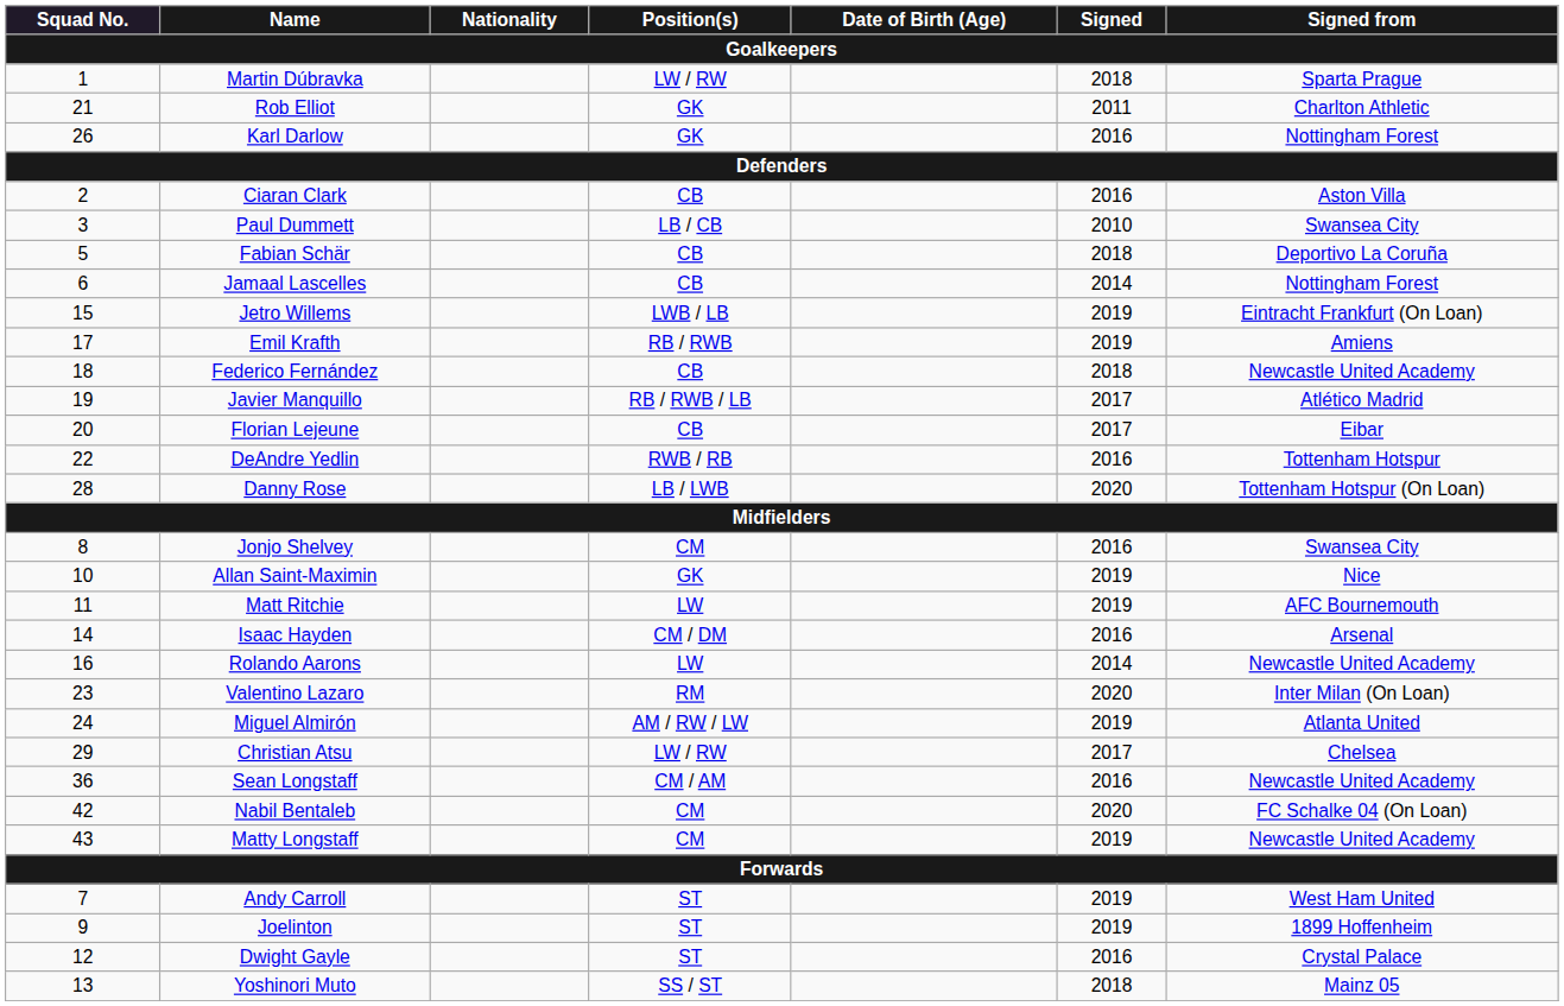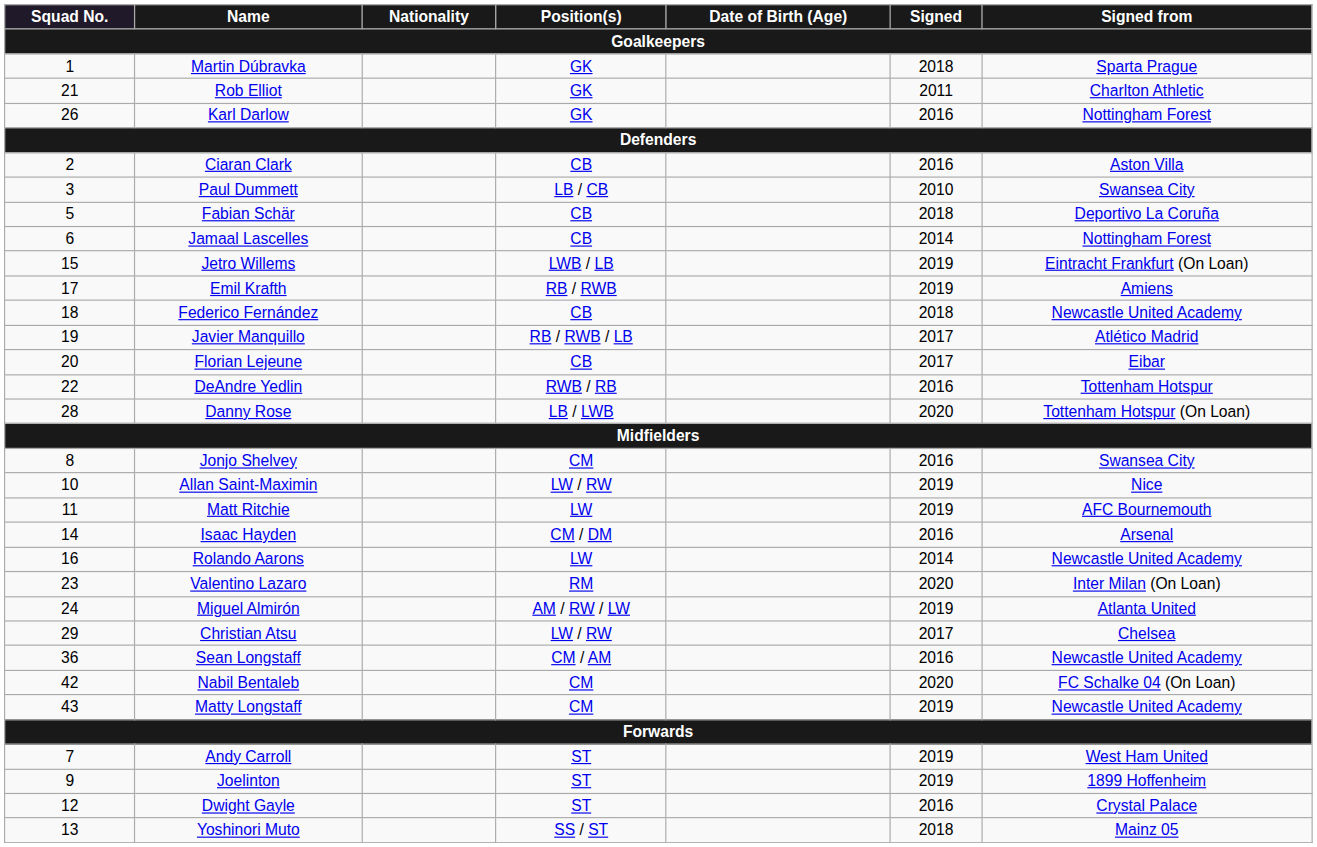 <table class="wikitable" style="text-align:center; font-size:85%; width:90%;">
 <tr>
 <th style="background:#201929; color:white; text-align:center;">Squad No.</th>
 <th style="background:#191919; color:white; text-align:center;">Name</th>
 <th style="background:#191919; color:white; text-align:center;">Nationality</th>
 <th style="background:#191919; color:white; text-align:center;">Position(s)</th>
 <th style="background:#191919; color:white; text-align:center;">Date of Birth (Age)</th>
 <th style="background:#191919; color:white; text-align:center;">Signed</th>
 <th style="background:#191919; color:white; text-align:center;">Signed from</th>
 </tr>
 <tr>
 <th colspan="8" style="background:#191919; color:white; text-align:center;">Goalkeepers</th>
 </tr>
 <tr>
 <td>1</td>
 <td><a href='#'>Martin Dúbravka</a></td>
 <td></td>
-<td><a href='#'>LW</a> / <a href='#'>RW</a></td>
+<td><a href='#'>GK</a></td>
 <td></td>
 <td>2018</td>
 <td> <a href='#'>Sparta Prague</a></td>
 </tr>
 <tr>
 <td>21</td>
 <td><a href='#'>Rob Elliot</a></td>
 <td></td>
 <td><a href='#'>GK</a></td>
 <td></td>
 <td>2011</td>
 <td> <a href='#'>Charlton Athletic</a></td>
 </tr>
 <tr>
 <td>26</td>
 <td><a href='#'>Karl Darlow</a></td>
 <td></td>
 <td><a href='#'>GK</a></td>
 <td></td>
 <td>2016</td>
 <td> <a href='#'>Nottingham Forest</a></td>
 </tr>
 <tr>
 <th colspan="8" style="background:#191919; color:white; text-align:center;">Defenders</th>
 </tr>
 <tr>
 <td>2</td>
 <td><a href='#'>Ciaran Clark</a></td>
 <td></td>
 <td><a href='#'>CB</a></td>
 <td></td>
 <td>2016</td>
 <td> <a href='#'>Aston Villa</a></td>
 </tr>
 <tr>
 <td>3</td>
 <td><a href='#'>Paul Dummett</a></td>
 <td></td>
 <td><a href='#'>LB</a> / <a href='#'>CB</a></td>
 <td></td>
 <td>2010</td>
 <td> <a href='#'>Swansea City</a></td>
 </tr>
 <tr>
 <td>5</td>
 <td><a href='#'>Fabian Schär</a></td>
 <td></td>
 <td><a href='#'>CB</a></td>
 <td></td>
 <td>2018</td>
 <td> <a href='#'>Deportivo La Coruña</a></td>
 </tr>
 <tr>
 <td>6</td>
 <td><a href='#'>Jamaal Lascelles</a></td>
 <td></td>
 <td><a href='#'>CB</a></td>
 <td></td>
 <td>2014</td>
 <td> <a href='#'>Nottingham Forest</a></td>
 </tr>
 <tr>
 <td>15</td>
 <td><a href='#'>Jetro Willems</a></td>
 <td></td>
 <td><a href='#'>LWB</a> / <a href='#'>LB</a></td>
 <td></td>
 <td>2019</td>
 <td> <a href='#'>Eintracht Frankfurt</a> (On Loan)</td>
 </tr>
 <tr>
 <td>17</td>
 <td><a href='#'>Emil Krafth</a></td>
 <td></td>
 <td><a href='#'>RB</a> / <a href='#'>RWB</a></td>
 <td></td>
 <td>2019</td>
 <td> <a href='#'>Amiens</a></td>
 </tr>
 <tr>
 <td>18</td>
 <td><a href='#'>Federico Fernández</a></td>
 <td></td>
 <td><a href='#'>CB</a></td>
 <td></td>
 <td>2018</td>
 <td> <a href='#'>Newcastle United Academy</a></td>
 </tr>
 <tr>
 <td>19</td>
 <td><a href='#'>Javier Manquillo</a></td>
 <td></td>
 <td><a href='#'>RB</a> / <a href='#'>RWB</a> / <a href='#'>LB</a></td>
 <td></td>
 <td>2017</td>
 <td> <a href='#'>Atlético Madrid</a></td>
 </tr>
 <tr>
 <td>20</td>
 <td><a href='#'>Florian Lejeune</a></td>
 <td></td>
 <td><a href='#'>CB</a></td>
 <td></td>
 <td>2017</td>
 <td> <a href='#'>Eibar</a></td>
 </tr>
 <tr>
 <td>22</td>
 <td><a href='#'>DeAndre Yedlin</a></td>
 <td></td>
 <td><a href='#'>RWB</a> / <a href='#'>RB</a></td>
 <td></td>
 <td>2016</td>
 <td> <a href='#'>Tottenham Hotspur</a></td>
 </tr>
 <tr>
 <td>28</td>
 <td><a href='#'>Danny Rose</a></td>
 <td></td>
 <td><a href='#'>LB</a> / <a href='#'>LWB</a></td>
 <td></td>
 <td>2020</td>
 <td> <a href='#'>Tottenham Hotspur</a> (On Loan)</td>
 </tr>
 <tr>
 <th colspan="8" style="background:#191919; color:white; text-align:center;">Midfielders</th>
 </tr>
 <tr>
 <td>8</td>
 <td><a href='#'>Jonjo Shelvey</a></td>
 <td></td>
 <td><a href='#'>CM</a></td>
 <td></td>
 <td>2016</td>
 <td> <a href='#'>Swansea City</a></td>
 </tr>
 <tr>
 <td>10</td>
 <td><a href='#'>Allan Saint-Maximin</a></td>
 <td></td>
-<td><a href='#'>GK</a></td>
+<td><a href='#'>LW</a> / <a href='#'>RW</a></td>
 <td></td>
 <td>2019</td>
 <td> <a href='#'>Nice</a></td>
 </tr>
 <tr>
 <td>11</td>
 <td><a href='#'>Matt Ritchie</a></td>
 <td></td>
 <td><a href='#'>LW</a></td>
 <td></td>
 <td>2019</td>
 <td> <a href='#'>AFC Bournemouth</a></td>
 </tr>
 <tr>
 <td>14</td>
 <td><a href='#'>Isaac Hayden</a></td>
 <td></td>
 <td><a href='#'>CM</a> / <a href='#'>DM</a></td>
 <td></td>
 <td>2016</td>
 <td> <a href='#'>Arsenal</a></td>
 </tr>
 <tr>
 <td>16</td>
 <td><a href='#'>Rolando Aarons</a></td>
 <td></td>
 <td><a href='#'>LW</a></td>
 <td></td>
 <td>2014</td>
 <td> <a href='#'>Newcastle United Academy</a></td>
 </tr>
 <tr>
 <td>23</td>
 <td><a href='#'>Valentino Lazaro</a></td>
 <td></td>
 <td><a href='#'>RM</a></td>
 <td></td>
 <td>2020</td>
 <td> <a href='#'>Inter Milan</a> (On Loan)</td>
 </tr>
 <tr>
 <td>24</td>
 <td><a href='#'>Miguel Almirón</a></td>
 <td></td>
 <td><a href='#'>AM</a> / <a href='#'>RW</a> / <a href='#'>LW</a></td>
 <td></td>
 <td>2019</td>
 <td> <a href='#'>Atlanta United</a></td>
 </tr>
 <tr>
 <td>29</td>
 <td><a href='#'>Christian Atsu</a></td>
 <td></td>
 <td><a href='#'>LW</a> / <a href='#'>RW</a></td>
 <td></td>
 <td>2017</td>
 <td> <a href='#'>Chelsea</a></td>
 </tr>
 <tr>
 <td>36</td>
 <td><a href='#'>Sean Longstaff</a></td>
 <td></td>
 <td><a href='#'>CM</a> / <a href='#'>AM</a></td>
 <td></td>
 <td>2016</td>
 <td> <a href='#'>Newcastle United Academy</a></td>
 </tr>
 <tr>
 <td>42</td>
 <td><a href='#'>Nabil Bentaleb</a></td>
 <td></td>
 <td><a href='#'>CM</a></td>
 <td></td>
 <td>2020</td>
 <td> <a href='#'>FC Schalke 04</a> (On Loan)</td>
 </tr>
 <tr>
 <td>43</td>
 <td><a href='#'>Matty Longstaff</a></td>
 <td></td>
 <td><a href='#'>CM</a></td>
 <td></td>
 <td>2019</td>
 <td> <a href='#'>Newcastle United Academy</a></td>
 </tr>
 <tr>
 <th colspan="8" style="background:#191919; color:white; text-align:center;">Forwards</th>
 </tr>
 <tr>
 <td>7</td>
 <td><a href='#'>Andy Carroll</a></td>
 <td></td>
 <td><a href='#'>ST</a></td>
 <td></td>
 <td>2019</td>
 <td> <a href='#'>West Ham United</a></td>
 </tr>
 <tr>
 <td>9</td>
 <td><a href='#'>Joelinton</a></td>
 <td></td>
 <td><a href='#'>ST</a></td>
 <td></td>
 <td>2019</td>
 <td> <a href='#'>1899 Hoffenheim</a></td>
 </tr>
 <tr>
 <td>12</td>
 <td><a href='#'>Dwight Gayle</a></td>
 <td></td>
 <td><a href='#'>ST</a></td>
 <td></td>
 <td>2016</td>
 <td> <a href='#'>Crystal Palace</a></td>
 </tr>
 <tr>
 <td>13</td>
 <td><a href='#'>Yoshinori Muto</a></td>
 <td></td>
 <td><a href='#'>SS</a> / <a href='#'>ST</a></td>
 <td></td>
 <td>2018</td>
 <td> <a href='#'>Mainz 05</a></td>
 </tr>
 <tr>
 </tr>
 </table>
